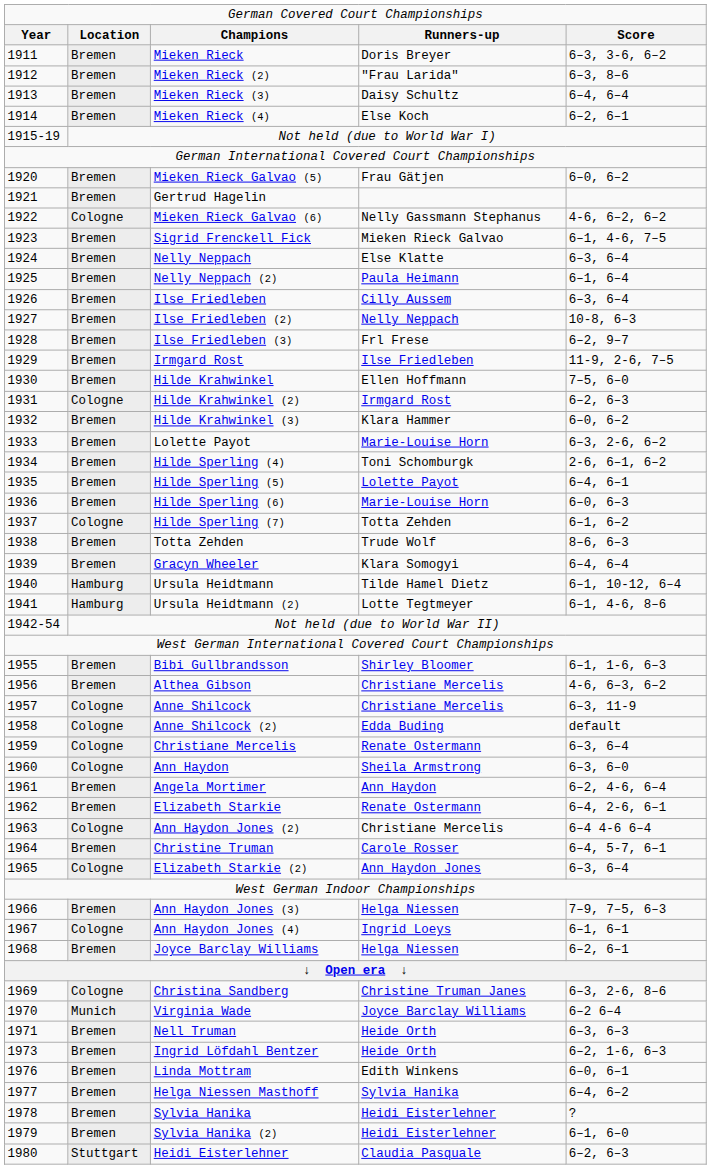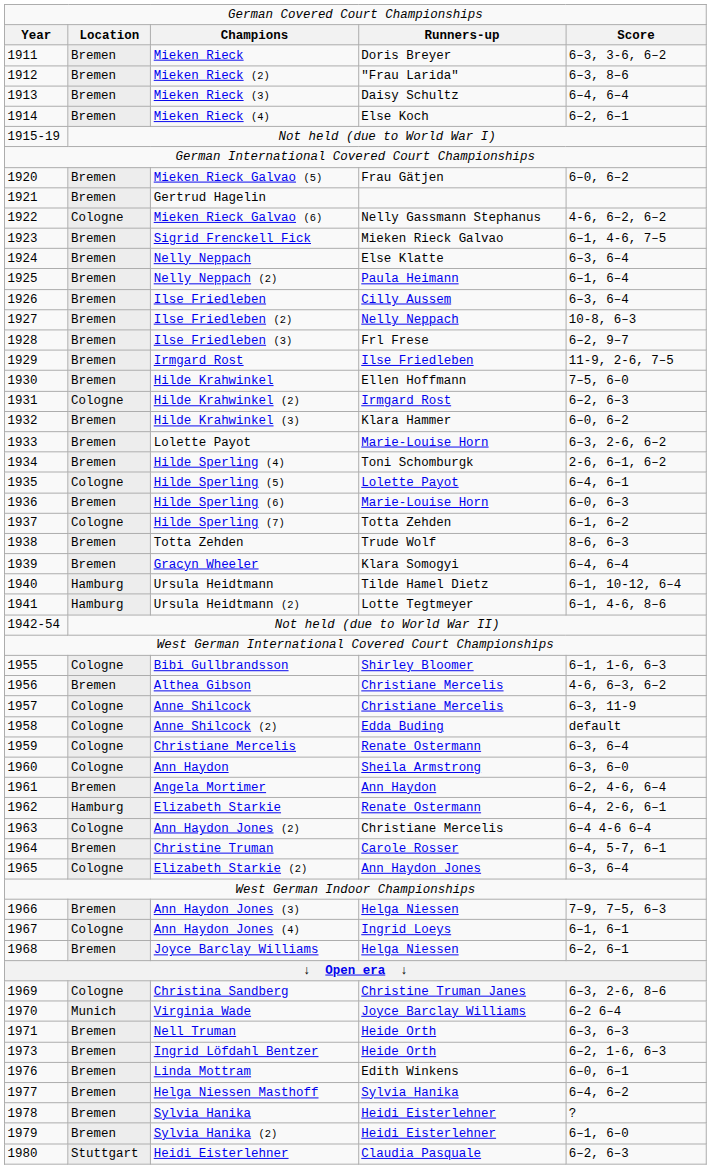 <table class="wikitable">
 <tr>
 <td colspan=5 align=center><em>German Covered Court Championships</em></td>
 </tr>
 <tr>
 <th style="width:60px;">Year</th>
 <th style="width:80px;">Location</th>
 <th style="width:210px;">Champions</th>
 <th style="width:210px;">Runners-up</th>
 <th style="width:140px;">Score</th>
 </tr>
 <tr>
 <td>1911</td>
 <td style="background:#ededed">Bremen</td>
 <td> <a href='#'>Mieken Rieck</a></td>
 <td> Doris Breyer</td>
 <td>6–3, 3-6, 6–2</td>
 </tr>
 <tr>
 <td>1912</td>
 <td style="background:#ededed">Bremen</td>
 <td> <a href='#'>Mieken Rieck</a> <small>(2)</small></td>
 <td> "Frau Larida"</td>
 <td>6–3, 8–6</td>
 </tr>
 <tr>
 <td>1913</td>
 <td style="background:#ededed">Bremen</td>
 <td> <a href='#'>Mieken Rieck</a> <small>(3)</small></td>
 <td> Daisy Schultz</td>
 <td>6–4, 6–4</td>
 </tr>
 <tr>
 <td>1914</td>
 <td style="background:#ededed">Bremen</td>
 <td> <a href='#'>Mieken Rieck</a> <small>(4)</small></td>
 <td> Else Koch</td>
 <td>6–2, 6–1</td>
 </tr>
 <tr>
 <td>1915-19</td>
 <td colspan=5 align=center><em>Not held (due to World War I)</em></td>
 </tr>
 <tr>
 <td colspan=5 align=center><em>German International Covered Court Championships</em></td>
 </tr>
 <tr>
 <td>1920</td>
 <td style="background:#ededed">Bremen</td>
 <td> <a href='#'>Mieken Rieck Galvao</a> <small>(5)</small></td>
 <td> Frau Gätjen</td>
 <td>6–0, 6–2</td>
 </tr>
 <tr>
 <td>1921</td>
 <td style="background:#ededed">Bremen</td>
 <td> Gertrud Hagelin</td>
 <td></td>
 <td></td>
 </tr>
 <tr>
 <td>1922</td>
 <td style="background:#ededed">Cologne</td>
 <td> <a href='#'>Mieken Rieck Galvao</a> <small>(6)</small></td>
 <td> Nelly Gassmann Stephanus</td>
 <td>4-6, 6–2, 6–2</td>
 </tr>
 <tr>
 <td>1923</td>
 <td style="background:#ededed">Bremen</td>
 <td> <a href='#'>Sigrid Frenckell Fick</a></td>
 <td> Mieken Rieck Galvao</td>
 <td>6–1, 4-6, 7–5</td>
 </tr>
 <tr>
 <td>1924</td>
 <td style="background:#ededed">Bremen</td>
 <td> <a href='#'>Nelly Neppach</a></td>
 <td> Else Klatte</td>
 <td>6–3, 6–4</td>
 </tr>
 <tr>
 <td>1925</td>
 <td style="background:#ededed">Bremen</td>
 <td> <a href='#'>Nelly Neppach</a> <small>(2)</small></td>
 <td> <a href='#'>Paula Heimann</a></td>
 <td>6–1, 6–4</td>
 </tr>
 <tr>
 <td>1926</td>
 <td style="background:#ededed">Bremen</td>
 <td> <a href='#'>Ilse Friedleben</a></td>
 <td> <a href='#'>Cilly Aussem</a></td>
 <td>6–3, 6–4</td>
 </tr>
 <tr>
 <td>1927</td>
 <td style="background:#ededed">Bremen</td>
 <td> <a href='#'>Ilse Friedleben</a> <small>(2)</small></td>
 <td> <a href='#'>Nelly Neppach</a></td>
 <td>10-8, 6–3</td>
 </tr>
 <tr>
 <td>1928</td>
 <td style="background:#ededed">Bremen</td>
 <td> <a href='#'>Ilse Friedleben</a> <small>(3)</small></td>
 <td> Frl Frese</td>
 <td>6–2, 9–7</td>
 </tr>
 <tr>
 <td>1929</td>
 <td style="background:#ededed">Bremen</td>
 <td> <a href='#'>Irmgard Rost</a></td>
 <td> <a href='#'>Ilse Friedleben</a></td>
 <td>11-9, 2-6, 7–5</td>
 </tr>
 <tr>
 <td>1930</td>
 <td style="background:#ededed">Bremen</td>
 <td> <a href='#'>Hilde Krahwinkel</a></td>
 <td> Ellen Hoffmann</td>
 <td>7–5, 6–0</td>
 </tr>
 <tr>
 <td>1931</td>
 <td style="background:#ededed">Cologne</td>
 <td> <a href='#'>Hilde Krahwinkel</a> <small>(2)</small></td>
 <td>  <a href='#'>Irmgard Rost</a></td>
 <td>6–2, 6–3</td>
 </tr>
 <tr>
 <td>1932</td>
 <td style="background:#ededed">Bremen</td>
 <td> <a href='#'>Hilde Krahwinkel</a> <small>(3)</small></td>
 <td> Klara Hammer</td>
 <td>6–0, 6–2</td>
 </tr>
 <tr>
 <td>1933</td>
 <td style="background:#ededed">Bremen</td>
 <td> Lolette Payot</td>
 <td> <a href='#'>Marie-Louise Horn</a></td>
 <td>6–3, 2-6, 6–2</td>
 </tr>
 <tr>
 <td>1934</td>
 <td style="background:#ededed">Bremen</td>
 <td> <a href='#'>Hilde Sperling</a> <small>(4)</small></td>
 <td> Toni Schomburgk</td>
 <td>2-6, 6–1, 6–2</td>
 </tr>
 <tr>
 <td>1935</td>
-<td style="background:#ededed">Bremen</td>
+<td style="background:#ededed">Cologne</td>
 <td> <a href='#'>Hilde Sperling</a> <small>(5)</small></td>
 <td> <a href='#'>Lolette Payot</a></td>
 <td>6–4, 6–1</td>
 </tr>
 <tr>
 <td>1936</td>
 <td style="background:#ededed">Bremen</td>
 <td> <a href='#'>Hilde Sperling</a> <small>(6)</small></td>
 <td> <a href='#'>Marie-Louise Horn</a></td>
 <td>6–0, 6–3</td>
 </tr>
 <tr>
 <td>1937</td>
 <td style="background:#ededed">Cologne</td>
 <td> <a href='#'>Hilde Sperling</a> <small>(7)</small></td>
 <td> Totta Zehden</td>
 <td>6–1, 6–2</td>
 </tr>
 <tr>
 <td>1938</td>
 <td style="background:#ededed">Bremen</td>
 <td> Totta Zehden</td>
 <td> Trude Wolf</td>
 <td>8–6, 6–3</td>
 </tr>
 <tr>
 <td>1939</td>
 <td style="background:#ededed">Bremen</td>
 <td> <a href='#'>Gracyn Wheeler</a></td>
 <td> Klara Somogyi</td>
 <td>6–4, 6–4</td>
 </tr>
 <tr>
 <td>1940</td>
 <td style="background:#ededed">Hamburg</td>
 <td> Ursula Heidtmann</td>
 <td> Tilde Hamel Dietz</td>
 <td>6–1, 10-12, 6–4</td>
 </tr>
 <tr>
 <td>1941</td>
 <td style="background:#ededed">Hamburg</td>
 <td> Ursula Heidtmann <small>(2)</small></td>
 <td> Lotte Tegtmeyer</td>
 <td>6–1, 4-6, 8–6</td>
 </tr>
 <tr>
 <td>1942-54</td>
 <td colspan=5 align=center><em>Not held (due to World War II)</em></td>
 </tr>
 <tr>
 <td colspan=5 align=center><em>West German International Covered Court Championships</em></td>
 </tr>
 <tr>
 <td>1955</td>
-<td style="background:#ededed">Bremen</td>
+<td style="background:#ededed">Cologne</td>
 <td> <a href='#'>Bibi Gullbrandsson</a></td>
 <td> <a href='#'>Shirley Bloomer</a></td>
 <td>6–1, 1-6, 6–3</td>
 </tr>
 <tr>
 <td>1956</td>
 <td style="background:#ededed">Bremen</td>
 <td> <a href='#'>Althea Gibson</a></td>
 <td> <a href='#'>Christiane Mercelis</a></td>
 <td>4-6, 6–3, 6–2</td>
 </tr>
 <tr>
 <td>1957</td>
 <td style="background:#ededed">Cologne</td>
 <td> <a href='#'>Anne Shilcock</a></td>
 <td> <a href='#'>Christiane Mercelis</a></td>
 <td>6–3, 11-9</td>
 </tr>
 <tr>
 <td>1958</td>
 <td style="background:#ededed">Cologne</td>
 <td> <a href='#'>Anne Shilcock</a> <small>(2)</small></td>
 <td> <a href='#'>Edda Buding</a></td>
 <td>default</td>
 </tr>
 <tr>
 <td>1959</td>
 <td style="background:#ededed">Cologne</td>
 <td> <a href='#'>Christiane Mercelis</a></td>
 <td> <a href='#'>Renate Ostermann</a></td>
 <td>6–3, 6–4</td>
 </tr>
 <tr>
 <td>1960</td>
 <td style="background:#ededed">Cologne</td>
 <td> <a href='#'>Ann Haydon</a></td>
 <td> <a href='#'>Sheila Armstrong</a></td>
 <td>6–3, 6–0</td>
 </tr>
 <tr>
 <td>1961</td>
 <td style="background:#ededed">Bremen</td>
 <td> <a href='#'>Angela Mortimer</a></td>
 <td>  <a href='#'>Ann Haydon</a></td>
 <td>6–2, 4-6, 6–4</td>
 </tr>
 <tr>
 <td>1962</td>
-<td style="background:#ededed">Bremen</td>
+<td style="background:#ededed">Hamburg</td>
 <td> <a href='#'>Elizabeth Starkie</a></td>
 <td><a href='#'>Renate Ostermann</a></td>
 <td>6–4, 2-6, 6–1</td>
 </tr>
 <tr>
 <td>1963</td>
 <td style="background:#ededed">Cologne</td>
 <td> <a href='#'>Ann Haydon Jones</a> <small>(2)</small></td>
 <td> Christiane Mercelis</td>
 <td>6–4 4-6 6–4</td>
 </tr>
 <tr>
 <td>1964</td>
 <td style="background:#ededed">Bremen</td>
 <td> <a href='#'>Christine Truman</a></td>
 <td> <a href='#'>Carole Rosser</a></td>
 <td>6–4, 5-7, 6–1</td>
 </tr>
 <tr>
 <td>1965</td>
 <td style="background:#ededed">Cologne</td>
 <td> <a href='#'>Elizabeth Starkie</a> <small>(2)</small></td>
 <td> <a href='#'>Ann Haydon Jones</a></td>
 <td>6–3, 6–4</td>
 </tr>
 <tr>
 <td colspan=5 align=center><em>West German Indoor Championships</em></td>
 </tr>
 <tr>
 <td>1966</td>
 <td style="background:#ededed">Bremen</td>
 <td> <a href='#'>Ann Haydon Jones</a> <small>(3)</small></td>
 <td> <a href='#'>Helga Niessen</a></td>
 <td>7–9, 7–5, 6–3</td>
 </tr>
 <tr>
 <td>1967</td>
 <td style="background:#ededed">Cologne</td>
 <td> <a href='#'>Ann Haydon Jones</a> <small>(4)</small></td>
 <td> <a href='#'>Ingrid Loeys</a></td>
 <td>6–1, 6–1</td>
 </tr>
 <tr>
 <td>1968</td>
 <td style="background:#ededed">Bremen</td>
 <td> <a href='#'>Joyce Barclay Williams</a></td>
 <td> <a href='#'>Helga Niessen</a></td>
 <td>6–2, 6–1</td>
 </tr>
 <tr>
 <th colspan=5 align=center>↓  <a href='#'>Open era</a>  ↓</th>
 </tr>
 <tr>
 <td>1969</td>
 <td style="background:#ededed">Cologne</td>
 <td> <a href='#'>Christina Sandberg</a></td>
 <td> <a href='#'>Christine Truman Janes</a></td>
 <td>6–3, 2-6, 8–6</td>
 </tr>
 <tr>
 <td>1970</td>
 <td style="background:#ededed">Munich</td>
 <td> <a href='#'>Virginia Wade</a></td>
 <td> <a href='#'>Joyce Barclay Williams</a></td>
 <td>6–2 6–4</td>
 </tr>
 <tr>
 <td>1971</td>
 <td style="background:#ededed">Bremen</td>
 <td> <a href='#'>Nell Truman</a></td>
 <td> <a href='#'>Heide Orth</a></td>
 <td>6–3, 6–3</td>
 </tr>
 <tr>
 <td>1973</td>
 <td style="background:#ededed">Bremen</td>
 <td> <a href='#'>Ingrid Löfdahl Bentzer</a></td>
 <td> <a href='#'>Heide Orth</a></td>
 <td>6–2, 1-6, 6–3</td>
 </tr>
 <tr>
 <td>1976</td>
 <td style="background:#ededed">Bremen</td>
 <td> <a href='#'>Linda Mottram</a></td>
 <td> Edith Winkens</td>
 <td>6–0, 6–1</td>
 </tr>
 <tr>
 <td>1977</td>
 <td style="background:#ededed">Bremen</td>
 <td> <a href='#'>Helga Niessen Masthoff</a></td>
 <td> <a href='#'>Sylvia Hanika</a></td>
 <td>6–4, 6–2</td>
 </tr>
 <tr>
 <td>1978</td>
 <td style="background:#ededed">Bremen</td>
 <td> <a href='#'>Sylvia Hanika</a></td>
 <td> <a href='#'>Heidi Eisterlehner</a></td>
 <td>?</td>
 </tr>
 <tr>
 <td>1979</td>
 <td style="background:#ededed">Bremen</td>
 <td> <a href='#'>Sylvia Hanika</a> <small>(2)</small></td>
 <td> <a href='#'>Heidi Eisterlehner</a></td>
 <td>6–1, 6–0</td>
 </tr>
 <tr>
 <td>1980</td>
 <td style="background:#ededed">Stuttgart</td>
 <td> <a href='#'>Heidi Eisterlehner</a></td>
 <td> <a href='#'>Claudia Pasquale</a></td>
 <td>6–2, 6–3</td>
 </tr>
 </table>
